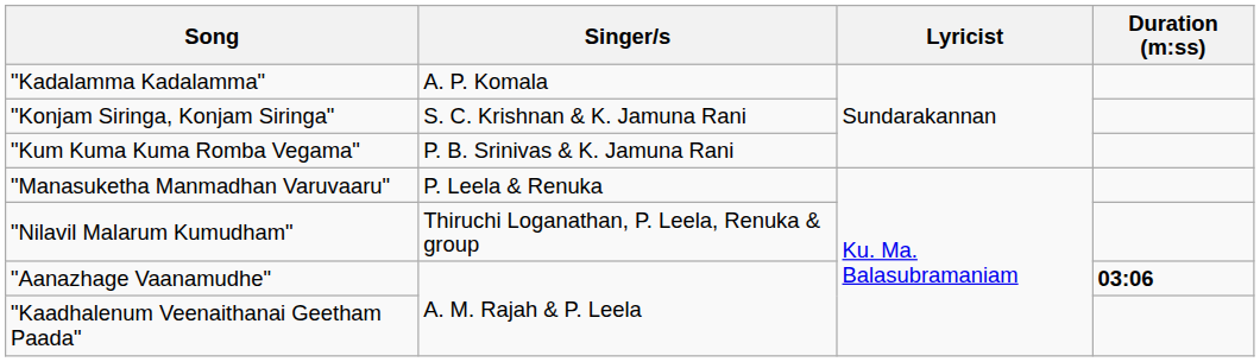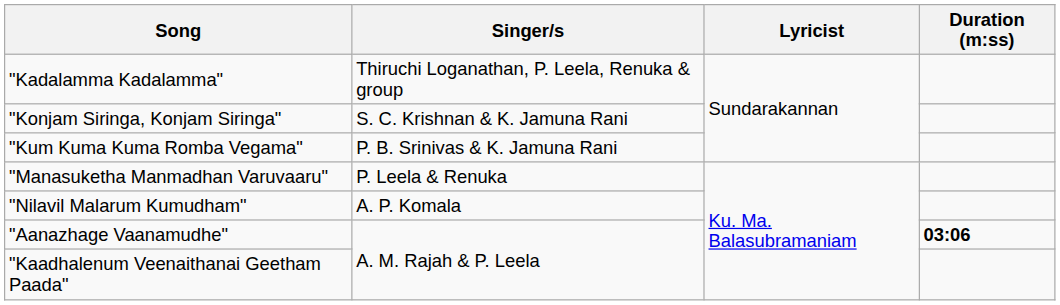 <table class="wikitable" style="font-size:95%;">
 <tr>
 <th>Song</th>
 <th>Singer/s</th>
 <th>Lyricist</th>
 <th>Duration (m:ss)</th>
 </tr>
 <tr>
 <td>"Kadalamma Kadalamma"</td>
-<td>A. P. Komala</td>
+<td>Thiruchi Loganathan, P. Leela, Renuka & group</td>
 <td rowspan=3>Sundarakannan</td>
 <td></td>
 </tr>
 <tr>
 <td>"Konjam Siringa, Konjam Siringa"</td>
 <td>S. C. Krishnan & K. Jamuna Rani</td>
 <td></td>
 </tr>
 <tr>
 <td>"Kum Kuma Kuma Romba Vegama"</td>
 <td>P. B. Srinivas & K. Jamuna Rani</td>
 <td></td>
 </tr>
 <tr>
 <td>"Manasuketha Manmadhan Varuvaaru"</td>
 <td>P. Leela & Renuka</td>
 <td rowspan=4><a href='#'>Ku. Ma. Balasubramaniam</a></td>
 <td></td>
 </tr>
 <tr>
 <td>"Nilavil Malarum Kumudham"</td>
-<td>Thiruchi Loganathan, P. Leela, Renuka & group</td>
+<td>A. P. Komala</td>
 <td></td>
 </tr>
 <tr>
 <td>"Aanazhage Vaanamudhe"</td>
 <td rowspan=2>A. M. Rajah & P. Leela</td>
 <td><strong>03:06</strong></td>
 </tr>
 <tr>
 <td>"Kaadhalenum Veenaithanai Geetham Paada"</td>
 <td></td>
 </tr>
 </table>
